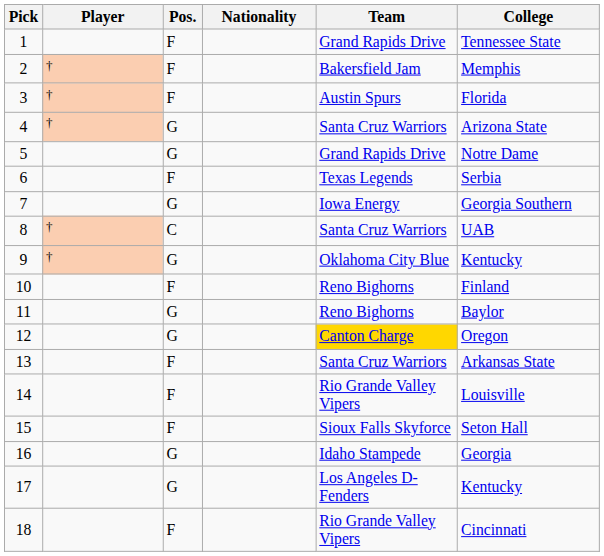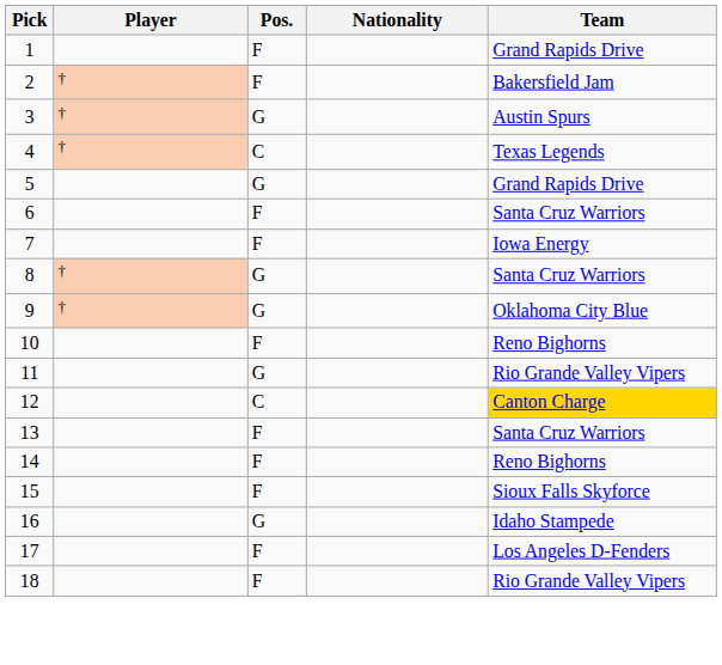 <table class="wikitable sortable">
 <tr>
 <th width="1%">Pick</th>
 <th width="17%">Player</th>
 <th width="4%">Pos.</th>
 <th width="16%">Nationality</th>
 <th width="20%" class="unsortable">Team</th>
-<th width="20%">College</th>
 </tr>
 <tr>
 <td align=center>1</td>
 <td></td>
 <td>F</td>
 <td></td>
 <td><a href='#'>Grand Rapids Drive</a></td>
-<td><a href='#'>Tennessee State</a></td>
 </tr>
 <tr>
 <td align=center>2</td>
 <td style="background-color:#FBCEB1"><sup>†</sup></td>
 <td>F</td>
 <td></td>
 <td><a href='#'>Bakersfield Jam</a></td>
-<td><a href='#'>Memphis</a></td>
 </tr>
 <tr>
 <td align=center>3</td>
 <td style="background-color:#FBCEB1"><sup>†</sup></td>
-<td>F</td>
+<td>G</td>
 <td></td>
 <td><a href='#'>Austin Spurs</a></td>
-<td><a href='#'>Florida</a></td>
 </tr>
 <tr>
 <td align=center>4</td>
 <td style="background-color:#FBCEB1"><sup>†</sup></td>
-<td>G</td>
+<td>C</td>
 <td></td>
-<td><a href='#'>Santa Cruz Warriors</a></td>
-<td><a href='#'>Arizona State</a></td>
+<td><a href='#'>Texas Legends</a></td>
 </tr>
 <tr>
 <td align=center>5</td>
 <td></td>
 <td>G</td>
 <td></td>
 <td><a href='#'>Grand Rapids Drive</a></td>
-<td><a href='#'>Notre Dame</a></td>
 </tr>
 <tr>
 <td align=center>6</td>
 <td></td>
 <td>F</td>
 <td></td>
-<td><a href='#'>Texas Legends</a></td>
-<td><a href='#'>Serbia</a></td>
+<td><a href='#'>Santa Cruz Warriors</a></td>
 </tr>
 <tr>
 <td align=center>7</td>
 <td></td>
-<td>G</td>
+<td>F</td>
 <td></td>
 <td><a href='#'>Iowa Energy</a></td>
-<td><a href='#'>Georgia Southern</a></td>
 </tr>
 <tr>
 <td align=center>8</td>
 <td style="background-color:#FBCEB1"><sup>†</sup></td>
-<td>C</td>
+<td>G</td>
 <td></td>
 <td><a href='#'>Santa Cruz Warriors</a></td>
-<td><a href='#'>UAB</a></td>
 </tr>
 <tr>
 <td align=center>9</td>
 <td style="background-color:#FBCEB1"><sup>†</sup></td>
 <td>G</td>
 <td></td>
 <td><a href='#'>Oklahoma City Blue</a></td>
-<td><a href='#'>Kentucky</a></td>
 </tr>
 <tr>
 <td align=center>10</td>
 <td></td>
 <td>F</td>
 <td></td>
 <td><a href='#'>Reno Bighorns</a></td>
-<td><a href='#'>Finland</a></td>
 </tr>
 <tr>
 <td align=center>11</td>
 <td></td>
 <td>G</td>
 <td></td>
-<td><a href='#'>Reno Bighorns</a></td>
-<td><a href='#'>Baylor</a></td>
+<td><a href='#'>Rio Grande Valley Vipers</a></td>
 </tr>
 <tr>
 <td align=center>12</td>
 <td></td>
-<td>G</td>
+<td>C</td>
 <td></td>
 <td style="background: gold;"><a href='#'>Canton Charge</a></td>
-<td><a href='#'>Oregon</a></td>
 </tr>
 <tr>
 <td align=center>13</td>
 <td></td>
 <td>F</td>
 <td></td>
 <td><a href='#'>Santa Cruz Warriors</a></td>
-<td><a href='#'>Arkansas State</a></td>
 </tr>
 <tr>
 <td align=center>14</td>
 <td></td>
 <td>F</td>
 <td></td>
-<td><a href='#'>Rio Grande Valley Vipers</a></td>
-<td><a href='#'>Louisville</a></td>
+<td><a href='#'>Reno Bighorns</a></td>
 </tr>
 <tr>
 <td align=center>15</td>
 <td></td>
 <td>F</td>
 <td></td>
 <td><a href='#'>Sioux Falls Skyforce</a></td>
-<td><a href='#'>Seton Hall</a></td>
 </tr>
 <tr>
 <td align=center>16</td>
 <td></td>
 <td>G</td>
 <td></td>
 <td><a href='#'>Idaho Stampede</a></td>
-<td><a href='#'>Georgia</a></td>
 </tr>
 <tr>
 <td align=center>17</td>
 <td></td>
-<td>G</td>
+<td>F</td>
 <td></td>
 <td><a href='#'>Los Angeles D-Fenders</a></td>
-<td><a href='#'>Kentucky</a></td>
 </tr>
 <tr>
 <td align=center>18</td>
 <td></td>
 <td>F</td>
 <td></td>
 <td><a href='#'>Rio Grande Valley Vipers</a></td>
-<td><a href='#'>Cincinnati</a></td>
 </tr>
 </table>
